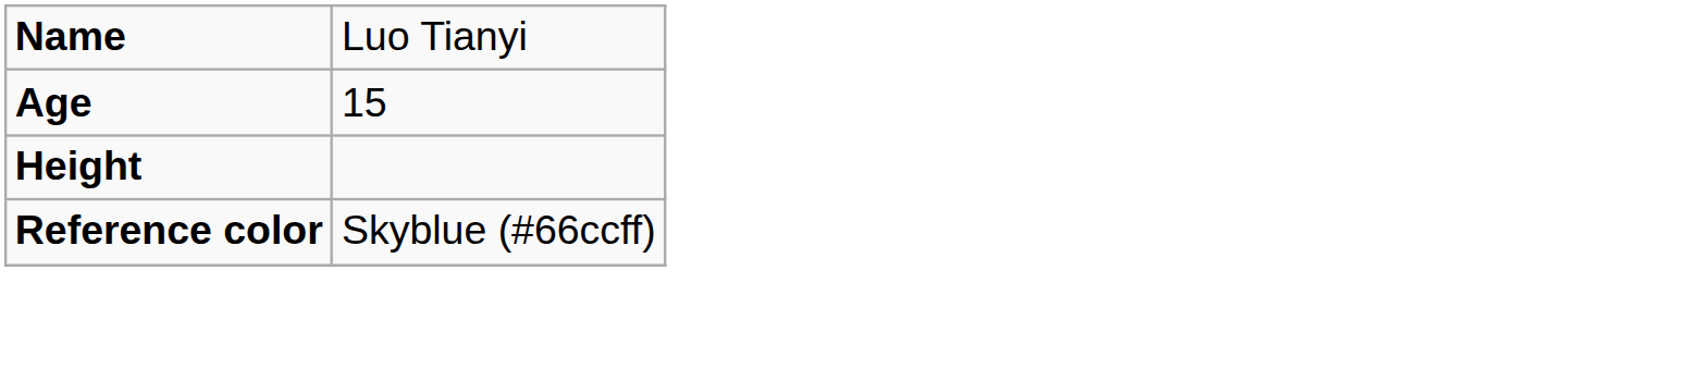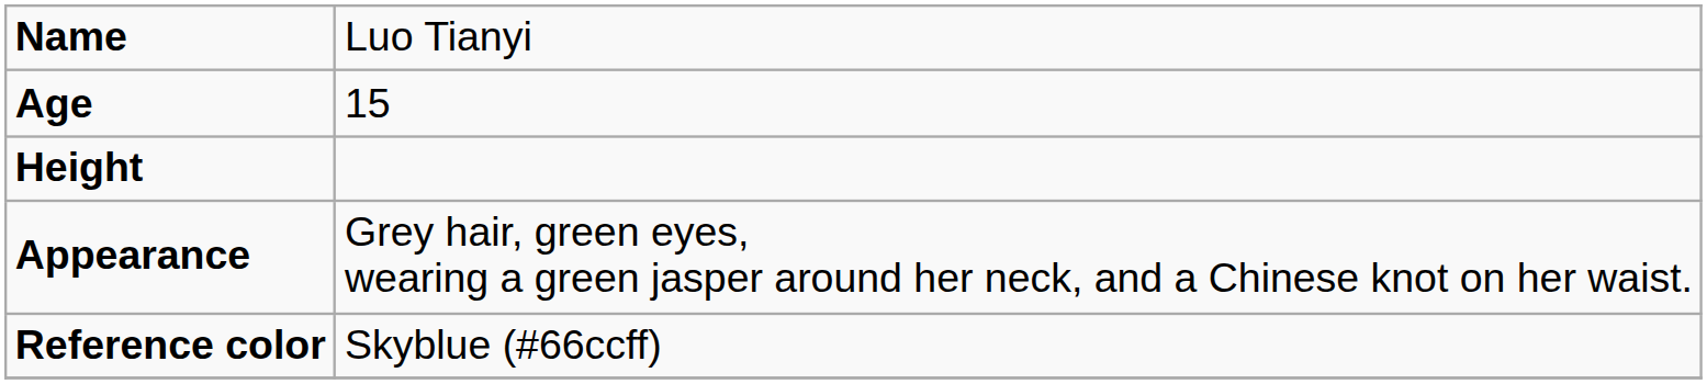 <table class="wikitable">
 <tr>
 <td><strong>Name</strong></td>
 <td>Luo Tianyi</td>
 </tr>
 <tr>
 <td><strong>Age</strong></td>
 <td>15</td>
 </tr>
 <tr>
 <td><strong>Height</strong></td>
 <td></td>
 </tr>
 <tr>
+<td><strong>Appearance</strong></td>
+<td>Grey hair, green eyes,<br>wearing a green jasper around her neck, and a Chinese knot on her waist.</td>
+</tr>
+<tr>
 <td><strong>Reference color</strong></td>
 <td><span>Skyblue</span> (#66ccff)</td>
 </tr>
 <tr>
 </tr>
 </table>
